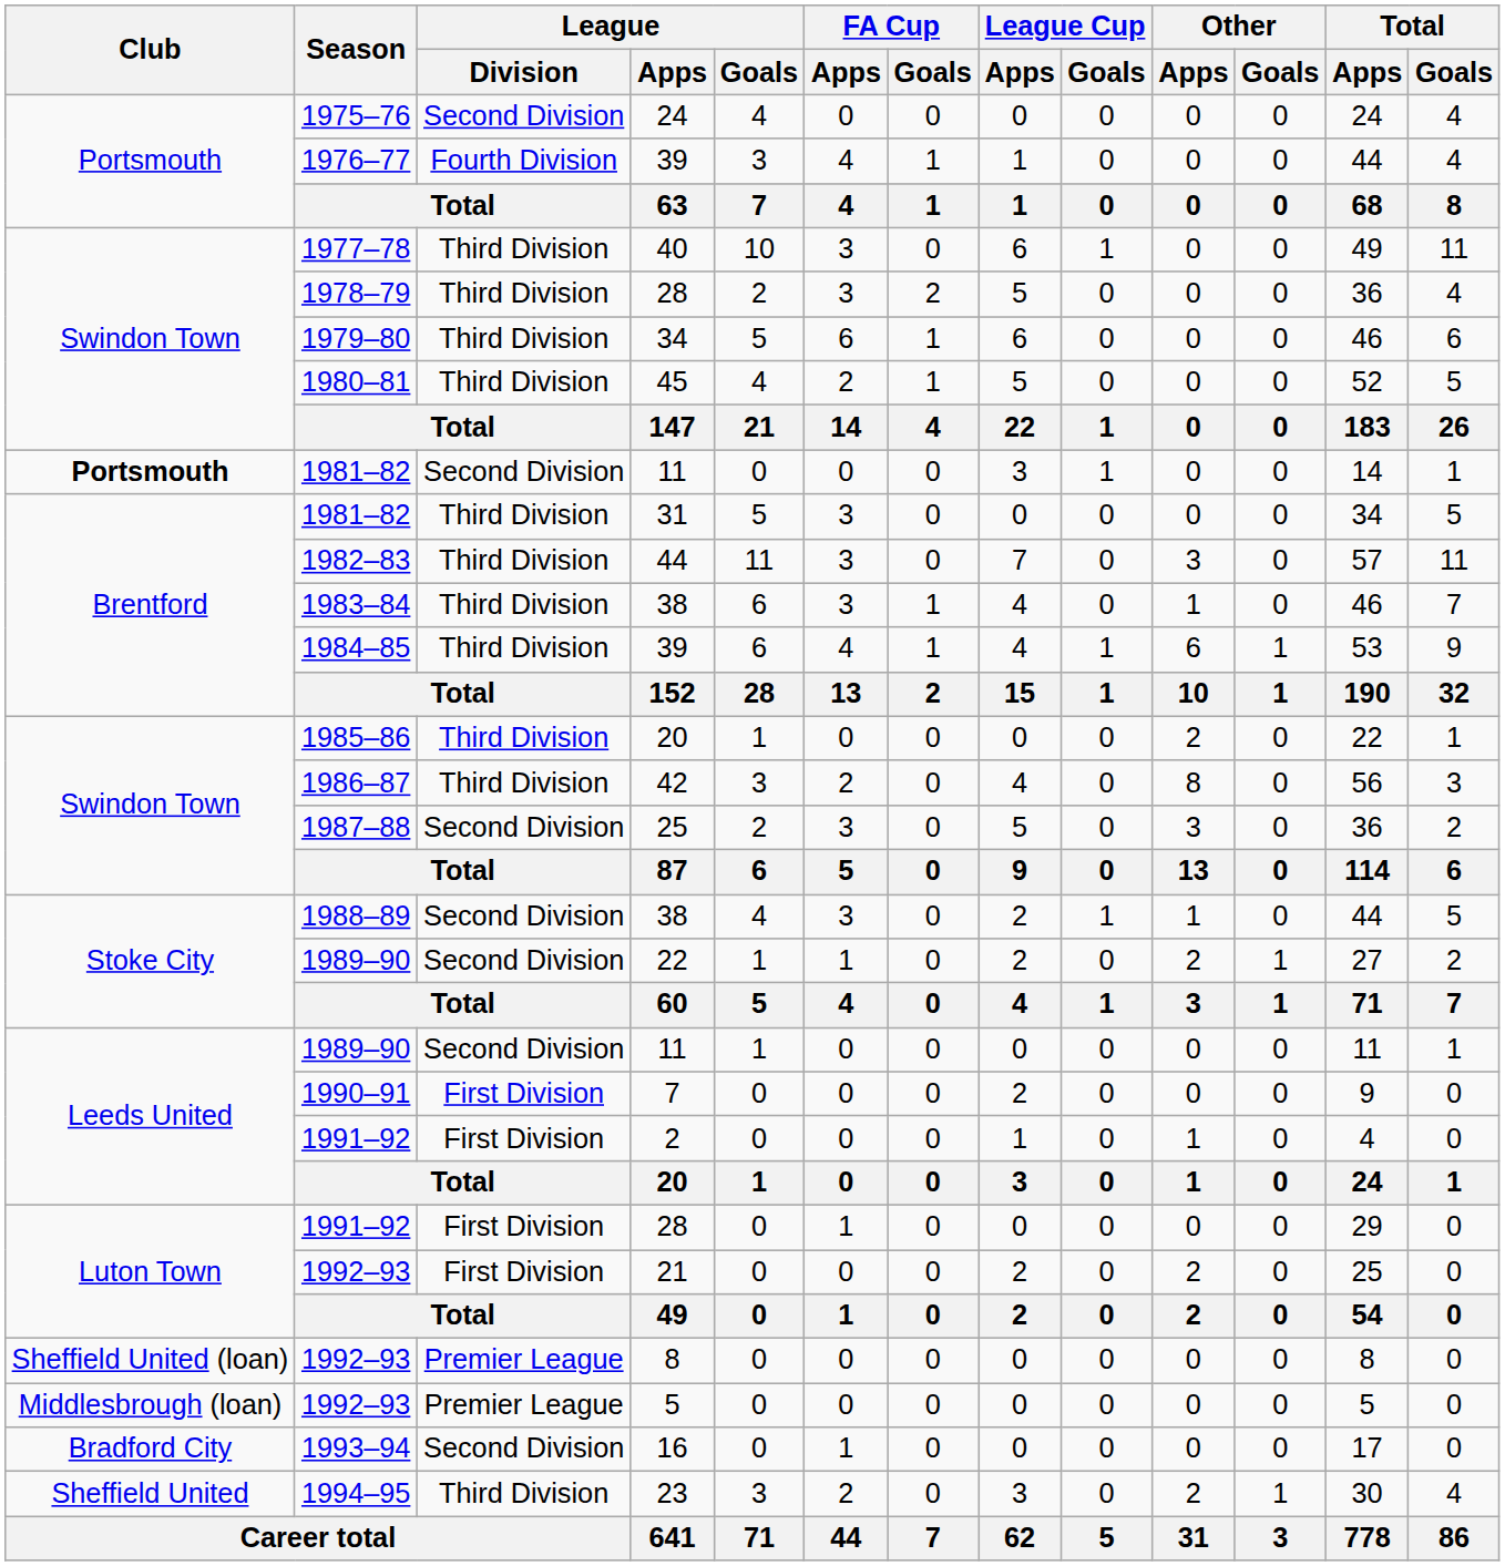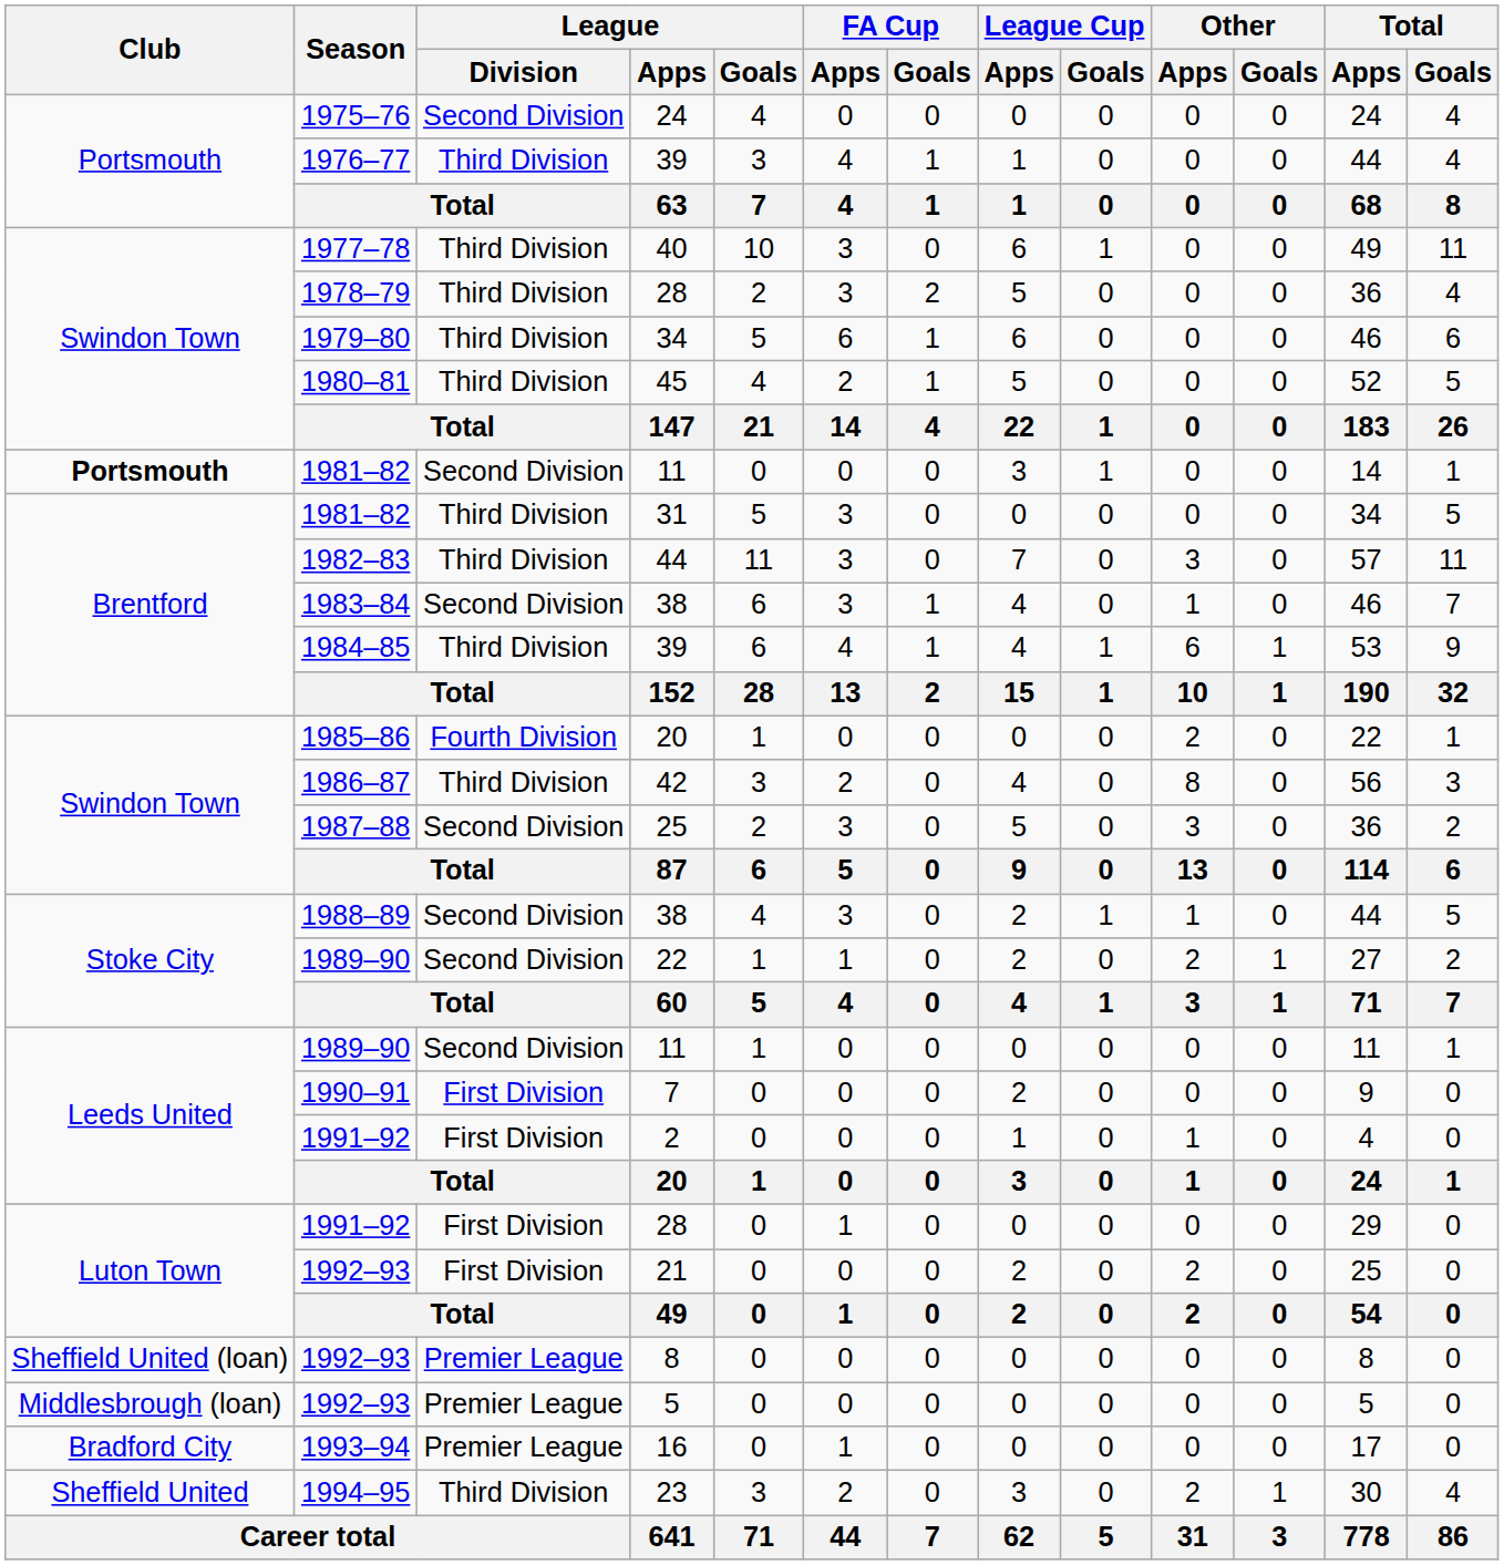 <table class="wikitable" style="text-align: center;">
 <tr>
 <th rowspan="2">Club</th>
 <th rowspan="2">Season</th>
 <th colspan="3">League</th>
 <th colspan="2"><a href='#'>FA Cup</a></th>
 <th colspan="2"><a href='#'>League Cup</a></th>
 <th colspan="2">Other</th>
 <th colspan="2">Total</th>
 </tr>
 <tr>
 <th>Division</th>
 <th>Apps</th>
 <th>Goals</th>
 <th>Apps</th>
 <th>Goals</th>
 <th>Apps</th>
 <th>Goals</th>
 <th>Apps</th>
 <th>Goals</th>
 <th>Apps</th>
 <th>Goals</th>
 </tr>
 <tr>
 <td rowspan="3"><a href='#'>Portsmouth</a></td>
 <td><a href='#'>1975–76</a></td>
 <td><a href='#'>Second Division</a></td>
 <td>24</td>
 <td>4</td>
 <td>0</td>
 <td>0</td>
 <td>0</td>
 <td>0</td>
 <td>0</td>
 <td>0</td>
 <td>24</td>
 <td>4</td>
 </tr>
 <tr>
 <td><a href='#'>1976–77</a></td>
-<td><a href='#'>Fourth Division</a></td>
+<td><a href='#'>Third Division</a></td>
 <td>39</td>
 <td>3</td>
 <td>4</td>
 <td>1</td>
 <td>1</td>
 <td>0</td>
 <td>0</td>
 <td>0</td>
 <td>44</td>
 <td>4</td>
 </tr>
 <tr>
 <th colspan="2">Total</th>
 <th>63</th>
 <th>7</th>
 <th>4</th>
 <th>1</th>
 <th>1</th>
 <th>0</th>
 <th>0</th>
 <th>0</th>
 <th>68</th>
 <th>8</th>
 </tr>
 <tr>
 <td rowspan="5"><a href='#'>Swindon Town</a></td>
 <td><a href='#'>1977–78</a></td>
 <td>Third Division</td>
 <td>40</td>
 <td>10</td>
 <td>3</td>
 <td>0</td>
 <td>6</td>
 <td>1</td>
 <td>0</td>
 <td>0</td>
 <td>49</td>
 <td>11</td>
 </tr>
 <tr>
 <td><a href='#'>1978–79</a></td>
 <td>Third Division</td>
 <td>28</td>
 <td>2</td>
 <td>3</td>
 <td>2</td>
 <td>5</td>
 <td>0</td>
 <td>0</td>
 <td>0</td>
 <td>36</td>
 <td>4</td>
 </tr>
 <tr>
 <td><a href='#'>1979–80</a></td>
 <td>Third Division</td>
 <td>34</td>
 <td>5</td>
 <td>6</td>
 <td>1</td>
 <td>6</td>
 <td>0</td>
 <td>0</td>
 <td>0</td>
 <td>46</td>
 <td>6</td>
 </tr>
 <tr>
 <td><a href='#'>1980–81</a></td>
 <td>Third Division</td>
 <td>45</td>
 <td>4</td>
 <td>2</td>
 <td>1</td>
 <td>5</td>
 <td>0</td>
 <td>0</td>
 <td>0</td>
 <td>52</td>
 <td>5</td>
 </tr>
 <tr>
 <th colspan="2">Total</th>
 <th>147</th>
 <th>21</th>
 <th>14</th>
 <th>4</th>
 <th>22</th>
 <th>1</th>
 <th>0</th>
 <th>0</th>
 <th>183</th>
 <th>26</th>
 </tr>
 <tr>
 <td><strong>Portsmouth</strong></td>
 <td><a href='#'>1981–82</a></td>
 <td>Second Division</td>
 <td>11</td>
 <td>0</td>
 <td>0</td>
 <td>0</td>
 <td>3</td>
 <td>1</td>
 <td>0</td>
 <td>0</td>
 <td>14</td>
 <td>1</td>
 </tr>
 <tr>
 <td rowspan="5"><a href='#'>Brentford</a></td>
 <td><a href='#'>1981–82</a></td>
 <td>Third Division</td>
 <td>31</td>
 <td>5</td>
 <td>3</td>
 <td>0</td>
 <td>0</td>
 <td>0</td>
 <td>0</td>
 <td>0</td>
 <td>34</td>
 <td>5</td>
 </tr>
 <tr>
 <td><a href='#'>1982–83</a></td>
 <td>Third Division</td>
 <td>44</td>
 <td>11</td>
 <td>3</td>
 <td>0</td>
 <td>7</td>
 <td>0</td>
 <td>3</td>
 <td>0</td>
 <td>57</td>
 <td>11</td>
 </tr>
 <tr>
 <td><a href='#'>1983–84</a></td>
-<td>Third Division</td>
+<td>Second Division</td>
 <td>38</td>
 <td>6</td>
 <td>3</td>
 <td>1</td>
 <td>4</td>
 <td>0</td>
 <td>1</td>
 <td>0</td>
 <td>46</td>
 <td>7</td>
 </tr>
 <tr>
 <td><a href='#'>1984–85</a></td>
 <td>Third Division</td>
 <td>39</td>
 <td>6</td>
 <td>4</td>
 <td>1</td>
 <td>4</td>
 <td>1</td>
 <td>6</td>
 <td>1</td>
 <td>53</td>
 <td>9</td>
 </tr>
 <tr>
 <th colspan="2">Total</th>
 <th>152</th>
 <th>28</th>
 <th>13</th>
 <th>2</th>
 <th>15</th>
 <th>1</th>
 <th>10</th>
 <th>1</th>
 <th>190</th>
 <th>32</th>
 </tr>
 <tr>
 <td rowspan="4"><a href='#'>Swindon Town</a></td>
 <td><a href='#'>1985–86</a></td>
-<td><a href='#'>Third Division</a></td>
+<td><a href='#'>Fourth Division</a></td>
 <td>20</td>
 <td>1</td>
 <td>0</td>
 <td>0</td>
 <td>0</td>
 <td>0</td>
 <td>2</td>
 <td>0</td>
 <td>22</td>
 <td>1</td>
 </tr>
 <tr>
 <td><a href='#'>1986–87</a></td>
 <td>Third Division</td>
 <td>42</td>
 <td>3</td>
 <td>2</td>
 <td>0</td>
 <td>4</td>
 <td>0</td>
 <td>8</td>
 <td>0</td>
 <td>56</td>
 <td>3</td>
 </tr>
 <tr>
 <td><a href='#'>1987–88</a></td>
 <td>Second Division</td>
 <td>25</td>
 <td>2</td>
 <td>3</td>
 <td>0</td>
 <td>5</td>
 <td>0</td>
 <td>3</td>
 <td>0</td>
 <td>36</td>
 <td>2</td>
 </tr>
 <tr>
 <th colspan="2">Total</th>
 <th>87</th>
 <th>6</th>
 <th>5</th>
 <th>0</th>
 <th>9</th>
 <th>0</th>
 <th>13</th>
 <th>0</th>
 <th>114</th>
 <th>6</th>
 </tr>
 <tr>
 <td rowspan="3"><a href='#'>Stoke City</a></td>
 <td><a href='#'>1988–89</a></td>
 <td>Second Division</td>
 <td>38</td>
 <td>4</td>
 <td>3</td>
 <td>0</td>
 <td>2</td>
 <td>1</td>
 <td>1</td>
 <td>0</td>
 <td>44</td>
 <td>5</td>
 </tr>
 <tr>
 <td><a href='#'>1989–90</a></td>
 <td>Second Division</td>
 <td>22</td>
 <td>1</td>
 <td>1</td>
 <td>0</td>
 <td>2</td>
 <td>0</td>
 <td>2</td>
 <td>1</td>
 <td>27</td>
 <td>2</td>
 </tr>
 <tr>
 <th colspan="2">Total</th>
 <th>60</th>
 <th>5</th>
 <th>4</th>
 <th>0</th>
 <th>4</th>
 <th>1</th>
 <th>3</th>
 <th>1</th>
 <th>71</th>
 <th>7</th>
 </tr>
 <tr>
 <td rowspan="4"><a href='#'>Leeds United</a></td>
 <td><a href='#'>1989–90</a></td>
 <td>Second Division</td>
 <td>11</td>
 <td>1</td>
 <td>0</td>
 <td>0</td>
 <td>0</td>
 <td>0</td>
 <td>0</td>
 <td>0</td>
 <td>11</td>
 <td>1</td>
 </tr>
 <tr>
 <td><a href='#'>1990–91</a></td>
 <td><a href='#'>First Division</a></td>
 <td>7</td>
 <td>0</td>
 <td>0</td>
 <td>0</td>
 <td>2</td>
 <td>0</td>
 <td>0</td>
 <td>0</td>
 <td>9</td>
 <td>0</td>
 </tr>
 <tr>
 <td><a href='#'>1991–92</a></td>
 <td>First Division</td>
 <td>2</td>
 <td>0</td>
 <td>0</td>
 <td>0</td>
 <td>1</td>
 <td>0</td>
 <td>1</td>
 <td>0</td>
 <td>4</td>
 <td>0</td>
 </tr>
 <tr>
 <th colspan="2">Total</th>
 <th>20</th>
 <th>1</th>
 <th>0</th>
 <th>0</th>
 <th>3</th>
 <th>0</th>
 <th>1</th>
 <th>0</th>
 <th>24</th>
 <th>1</th>
 </tr>
 <tr>
 <td rowspan="3"><a href='#'>Luton Town</a></td>
 <td><a href='#'>1991–92</a></td>
 <td>First Division</td>
 <td>28</td>
 <td>0</td>
 <td>1</td>
 <td>0</td>
 <td>0</td>
 <td>0</td>
 <td>0</td>
 <td>0</td>
 <td>29</td>
 <td>0</td>
 </tr>
 <tr>
 <td><a href='#'>1992–93</a></td>
 <td>First Division</td>
 <td>21</td>
 <td>0</td>
 <td>0</td>
 <td>0</td>
 <td>2</td>
 <td>0</td>
 <td>2</td>
 <td>0</td>
 <td>25</td>
 <td>0</td>
 </tr>
 <tr>
 <th colspan="2">Total</th>
 <th>49</th>
 <th>0</th>
 <th>1</th>
 <th>0</th>
 <th>2</th>
 <th>0</th>
 <th>2</th>
 <th>0</th>
 <th>54</th>
 <th>0</th>
 </tr>
 <tr>
 <td><a href='#'>Sheffield United</a> (loan)</td>
 <td><a href='#'>1992–93</a></td>
 <td><a href='#'>Premier League</a></td>
 <td>8</td>
 <td>0</td>
 <td>0</td>
 <td>0</td>
 <td>0</td>
 <td>0</td>
 <td>0</td>
 <td>0</td>
 <td>8</td>
 <td>0</td>
 </tr>
 <tr>
 <td><a href='#'>Middlesbrough</a> (loan)</td>
 <td><a href='#'>1992–93</a></td>
 <td>Premier League</td>
 <td>5</td>
 <td>0</td>
 <td>0</td>
 <td>0</td>
 <td>0</td>
 <td>0</td>
 <td>0</td>
 <td>0</td>
 <td>5</td>
 <td>0</td>
 </tr>
 <tr>
 <td><a href='#'>Bradford City</a></td>
 <td><a href='#'>1993–94</a></td>
-<td>Second Division</td>
+<td>Premier League</td>
 <td>16</td>
 <td>0</td>
 <td>1</td>
 <td>0</td>
 <td>0</td>
 <td>0</td>
 <td>0</td>
 <td>0</td>
 <td>17</td>
 <td>0</td>
 </tr>
 <tr>
 <td><a href='#'>Sheffield United</a></td>
 <td><a href='#'>1994–95</a></td>
 <td>Third Division</td>
 <td>23</td>
 <td>3</td>
 <td>2</td>
 <td>0</td>
 <td>3</td>
 <td>0</td>
 <td>2</td>
 <td>1</td>
 <td>30</td>
 <td>4</td>
 </tr>
 <tr>
 <th colspan="3">Career total</th>
 <th>641</th>
 <th>71</th>
 <th>44</th>
 <th>7</th>
 <th>62</th>
 <th>5</th>
 <th>31</th>
 <th>3</th>
 <th>778</th>
 <th>86</th>
 </tr>
 </table>
